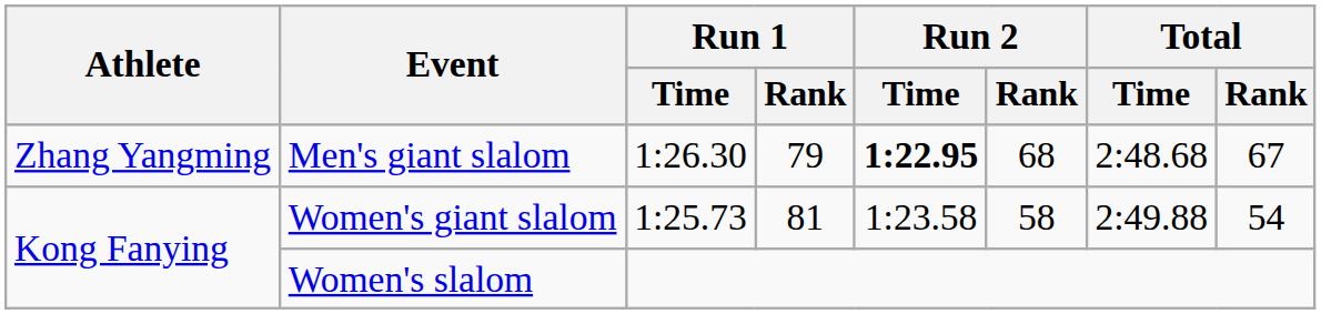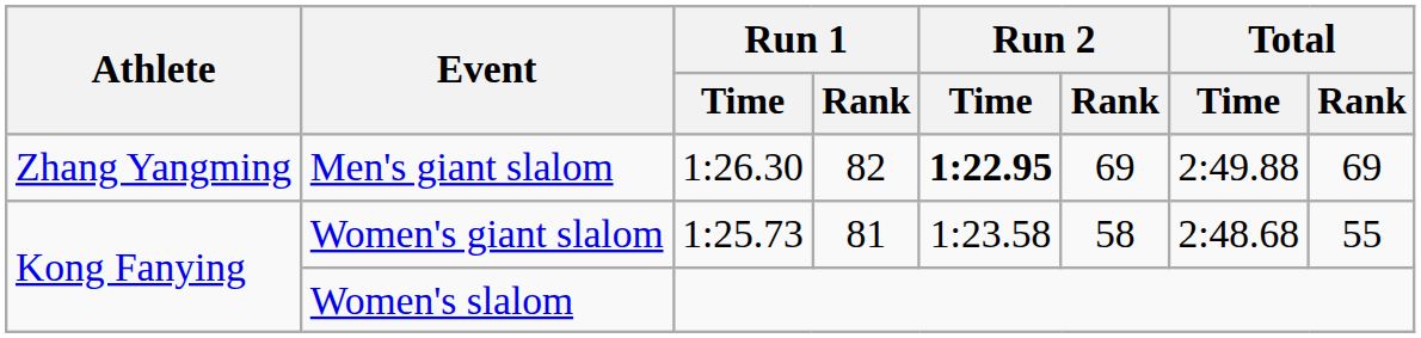 <table class="wikitable" style="font-size:90%">
 <tr>
 <th rowspan=2>Athlete</th>
 <th rowspan=2>Event</th>
 <th colspan=2>Run 1</th>
 <th colspan=2>Run 2</th>
 <th colspan=2>Total</th>
 </tr>
 <tr style="font-size:95%">
 <th>Time</th>
 <th>Rank</th>
 <th>Time</th>
 <th>Rank</th>
 <th>Time</th>
 <th>Rank</th>
 </tr>
 <tr align=center>
 <td align=left><a href='#'>Zhang Yangming</a></td>
 <td align=left><a href='#'>Men's giant slalom</a></td>
 <td>1:26.30</td>
-<td>79</td>
+<td>82</td>
 <td><strong>1:22.95</strong></td>
-<td>68</td>
-<td>2:48.68</td>
-<td>67</td>
+<td>69</td>
+<td>2:49.88</td>
+<td>69</td>
 </tr>
 <tr align=center>
 <td align=left rowspan=2><a href='#'>Kong Fanying</a></td>
 <td align=left><a href='#'>Women's giant slalom</a></td>
 <td>1:25.73</td>
 <td>81</td>
 <td>1:23.58</td>
 <td>58</td>
-<td>2:49.88</td>
-<td>54</td>
+<td>2:48.68</td>
+<td>55</td>
 </tr>
 <tr align=center>
 <td align=left><a href='#'>Women's slalom</a></td>
 <td colspan=6></td>
 </tr>
 </table>
